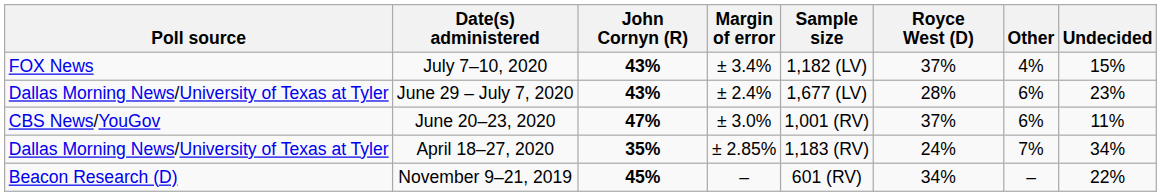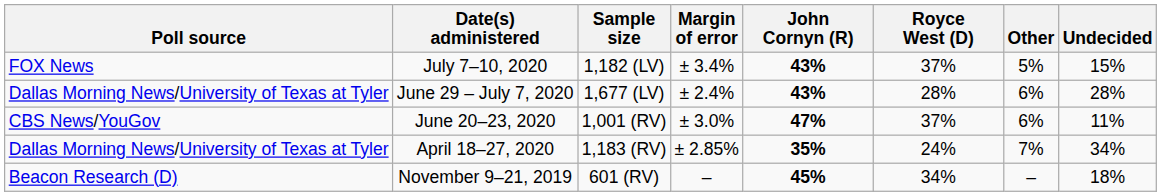 <table class="wikitable" style="font-size:90%;text-align:center;">
 <tr valign=bottom>
 <th>Poll source</th>
 <th>Date(s)<br>administered</th>
+<th>Sample<br>size</th>
+<th>Margin<br>of error</th>
 <th style="width:100px;">John<br>Cornyn (R)</th>
-<th>Margin<br>of error</th>
-<th>Sample<br>size</th>
 <th style="width:100px;">Royce<br>West (D)</th>
 <th>Other</th>
 <th>Undecided</th>
 </tr>
 <tr>
 <td style="text-align:left;"><a href='#'>FOX News</a></td>
 <td>July 7–10, 2020</td>
+<td>1,182 (LV)</td>
+<td>± 3.4%</td>
 <td><strong>43%</strong></td>
-<td>± 3.4%</td>
-<td>1,182 (LV)</td>
 <td>37%</td>
-<td>4%</td>
+<td>5%</td>
 <td>15%</td>
 </tr>
 <tr>
 <td style="text-align:left;"><a href='#'>Dallas Morning News</a>/<a href='#'>University of Texas at Tyler</a></td>
 <td>June 29 – July 7, 2020</td>
+<td>1,677 (LV)</td>
+<td>± 2.4%</td>
 <td><strong>43%</strong></td>
-<td>± 2.4%</td>
-<td>1,677 (LV)</td>
 <td>28%</td>
 <td>6%</td>
-<td>23%</td>
+<td>28%</td>
 </tr>
 <tr>
 <td style="text-align:left;"><a href='#'>CBS News</a>/<a href='#'>YouGov</a></td>
 <td>June 20–23, 2020</td>
+<td>1,001 (RV)</td>
+<td>± 3.0%</td>
 <td><strong>47%</strong></td>
-<td>± 3.0%</td>
-<td>1,001 (RV)</td>
 <td>37%</td>
 <td>6%</td>
 <td>11%</td>
 </tr>
 <tr>
 <td style="text-align:left;"><a href='#'>Dallas Morning News</a>/<a href='#'>University of Texas at Tyler</a></td>
 <td>April 18–27, 2020</td>
+<td>1,183 (RV)</td>
+<td>± 2.85%</td>
 <td><strong>35%</strong></td>
-<td>± 2.85%</td>
-<td>1,183 (RV)</td>
 <td>24%</td>
 <td>7%</td>
 <td>34%</td>
 </tr>
 <tr>
 <td style="text-align:left;"><a href='#'>Beacon Research (D)</a></td>
 <td>November 9–21, 2019</td>
+<td>601 (RV)</td>
+<td>–</td>
 <td><strong>45%</strong></td>
-<td>–</td>
-<td>601 (RV)</td>
 <td>34%</td>
 <td>–</td>
-<td>22%</td>
+<td>18%</td>
 </tr>
 </table>
